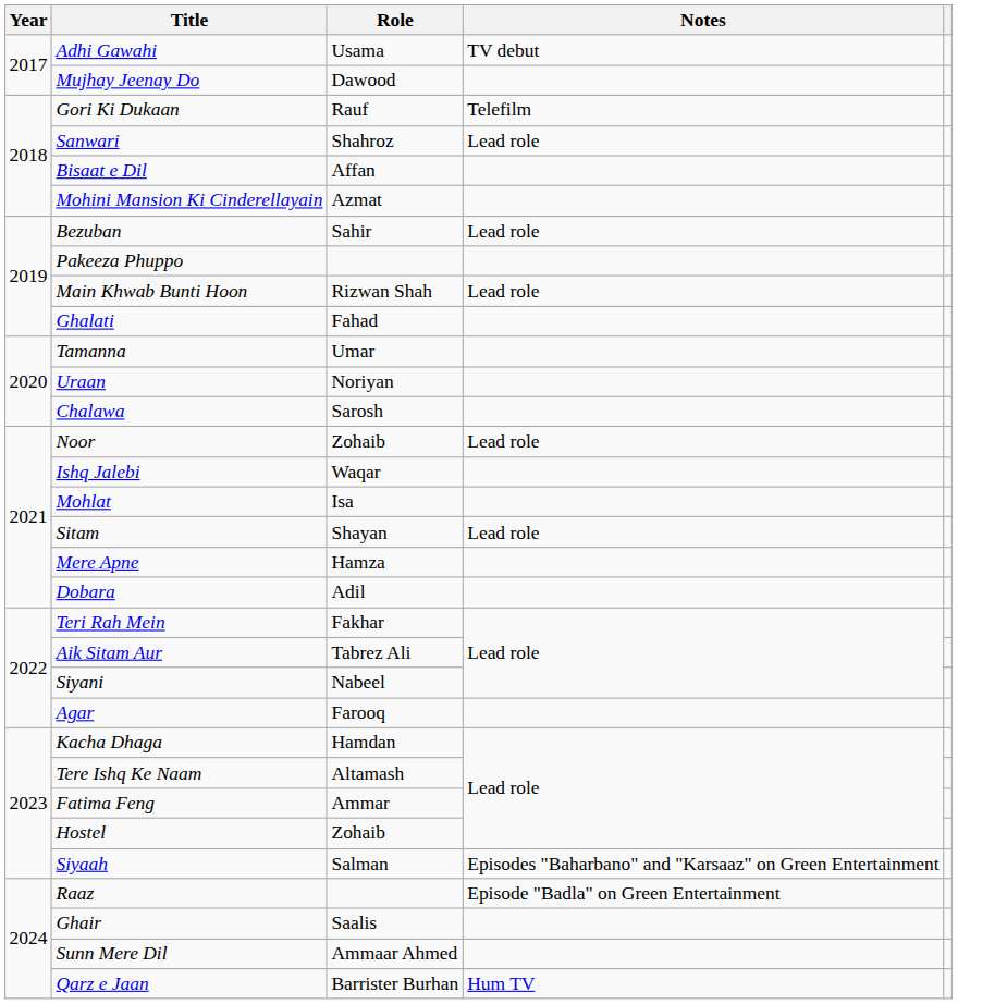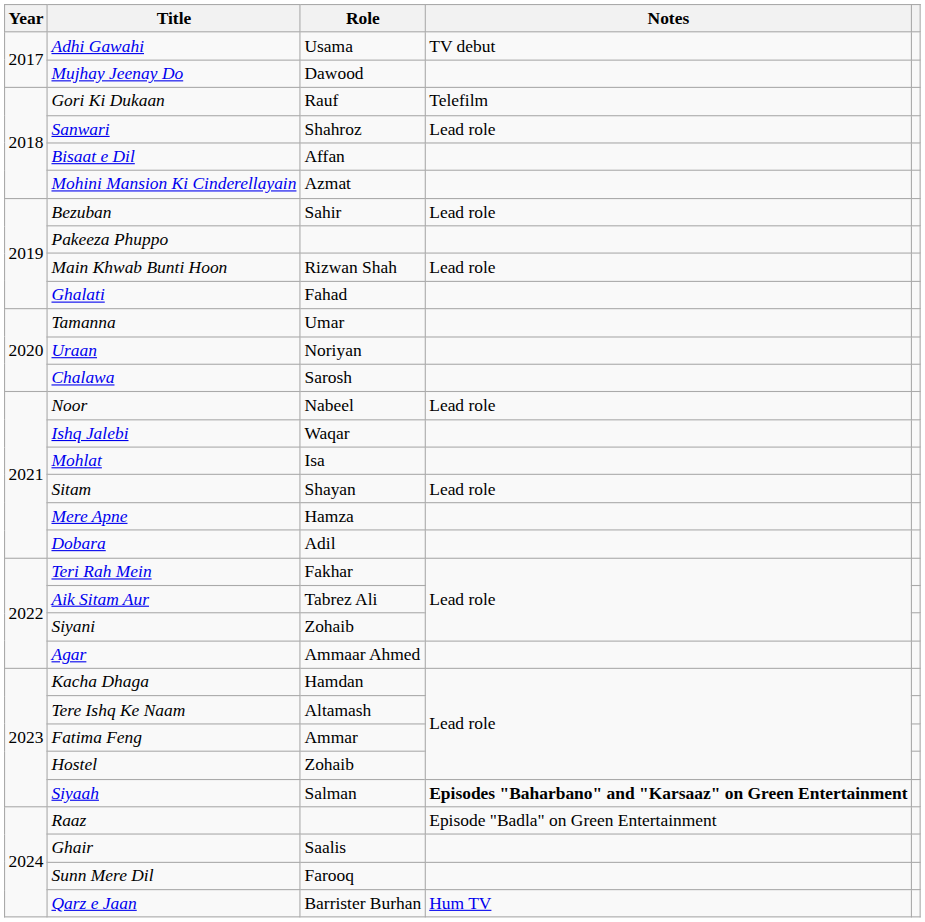 <table class="wikitable sortable plainrowheaders">
 <tr style="text-align:center;">
 <th scope="col">Year</th>
 <th scope="col">Title</th>
 <th scope="col">Role</th>
 <th scope="col">Notes</th>
 <th scope="col"></th>
 </tr>
 <tr>
 <td rowspan="2">2017</td>
 <td><em><a href='#'>Adhi Gawahi</a></em></td>
 <td>Usama</td>
 <td>TV debut</td>
 <td></td>
 </tr>
 <tr>
 <td><em><a href='#'>Mujhay Jeenay Do</a></em></td>
 <td>Dawood</td>
 <td></td>
 <td></td>
 </tr>
 <tr>
 <td rowspan="4">2018</td>
 <td><em>Gori Ki Dukaan</em></td>
 <td>Rauf</td>
 <td>Telefilm</td>
 <td></td>
 </tr>
 <tr>
 <td><em><a href='#'>Sanwari</a></em></td>
 <td>Shahroz</td>
 <td>Lead role</td>
 <td></td>
 </tr>
 <tr>
 <td><em><a href='#'>Bisaat e Dil</a></em></td>
 <td>Affan</td>
 <td></td>
 <td></td>
 </tr>
 <tr>
 <td><em><a href='#'>Mohini Mansion Ki Cinderellayain</a></em></td>
 <td>Azmat</td>
 <td></td>
 <td></td>
 </tr>
 <tr>
 <td rowspan="4">2019</td>
 <td><em>Bezuban</em></td>
 <td>Sahir</td>
 <td>Lead role</td>
 <td></td>
 </tr>
 <tr>
 <td><em>Pakeeza Phuppo</em></td>
 <td></td>
 <td></td>
 <td></td>
 </tr>
 <tr>
 <td><em>Main Khwab Bunti Hoon</em></td>
 <td>Rizwan Shah</td>
 <td>Lead role</td>
 <td></td>
 </tr>
 <tr>
 <td><em><a href='#'>Ghalati</a></em></td>
 <td>Fahad</td>
 <td></td>
 <td></td>
 </tr>
 <tr>
 <td rowspan="3">2020</td>
 <td><em>Tamanna</em></td>
 <td>Umar</td>
 <td></td>
 <td></td>
 </tr>
 <tr>
 <td><em><a href='#'>Uraan</a></em></td>
 <td>Noriyan</td>
 <td></td>
 <td></td>
 </tr>
 <tr>
 <td><em><a href='#'>Chalawa</a></em></td>
 <td>Sarosh</td>
 <td></td>
 <td></td>
 </tr>
 <tr>
 <td rowspan="6">2021</td>
 <td><em>Noor</em></td>
-<td>Zohaib</td>
+<td>Nabeel</td>
 <td>Lead role</td>
 <td></td>
 </tr>
 <tr>
 <td><em><a href='#'>Ishq Jalebi</a></em></td>
 <td>Waqar</td>
 <td></td>
 <td></td>
 </tr>
 <tr>
 <td><em><a href='#'>Mohlat</a></em></td>
 <td>Isa</td>
 <td></td>
 <td></td>
 </tr>
 <tr>
 <td><em>Sitam</em></td>
 <td>Shayan</td>
 <td>Lead role</td>
 <td></td>
 </tr>
 <tr>
 <td><em><a href='#'>Mere Apne</a></em></td>
 <td>Hamza</td>
 <td></td>
 <td></td>
 </tr>
 <tr>
 <td><em><a href='#'>Dobara</a></em></td>
 <td>Adil</td>
 <td></td>
 <td></td>
 </tr>
 <tr>
 <td rowspan="4">2022</td>
 <td><em><a href='#'>Teri Rah Mein</a></em></td>
 <td>Fakhar</td>
 <td rowspan="3">Lead role</td>
 <td></td>
 </tr>
 <tr>
 <td><em><a href='#'>Aik Sitam Aur</a></em></td>
 <td>Tabrez Ali</td>
 <td></td>
 </tr>
 <tr>
 <td><em>Siyani</em></td>
-<td>Nabeel</td>
+<td>Zohaib</td>
 <td></td>
 </tr>
 <tr>
 <td><a href='#'><em>Agar</em></a></td>
-<td>Farooq</td>
+<td>Ammaar Ahmed</td>
 <td></td>
 <td></td>
 </tr>
 <tr>
 <td rowspan="5">2023</td>
 <td><em>Kacha Dhaga</em></td>
 <td>Hamdan</td>
 <td rowspan="4">Lead role</td>
 <td></td>
 </tr>
 <tr>
 <td><em>Tere Ishq Ke Naam</em></td>
 <td>Altamash</td>
 <td></td>
 </tr>
 <tr>
 <td><em>Fatima Feng</em></td>
 <td>Ammar</td>
 <td></td>
 </tr>
 <tr>
 <td><em>Hostel</em></td>
 <td>Zohaib</td>
 <td></td>
 </tr>
 <tr>
 <td><em><a href='#'>Siyaah</a></em></td>
 <td>Salman</td>
-<td>Episodes "Baharbano" and "Karsaaz" on Green Entertainment</td>
+<td><strong>Episodes "Baharbano" and "Karsaaz" on Green Entertainment</strong></td>
 <td></td>
 </tr>
 <tr>
 <td rowspan="4">2024</td>
 <td><em>Raaz</em></td>
 <td></td>
 <td>Episode "Badla" on Green Entertainment</td>
 <td></td>
 </tr>
 <tr>
 <td><em>Ghair</em></td>
 <td>Saalis</td>
 <td></td>
 <td></td>
 </tr>
 <tr>
 <td><em>Sunn Mere Dil</em></td>
-<td>Ammaar Ahmed</td>
+<td>Farooq</td>
 <td></td>
 <td></td>
 </tr>
 <tr>
 <td><em><a href='#'>Qarz e Jaan</a></em></td>
 <td>Barrister Burhan</td>
 <td><a href='#'>Hum TV</a></td>
 <td></td>
 </tr>
 </table>
